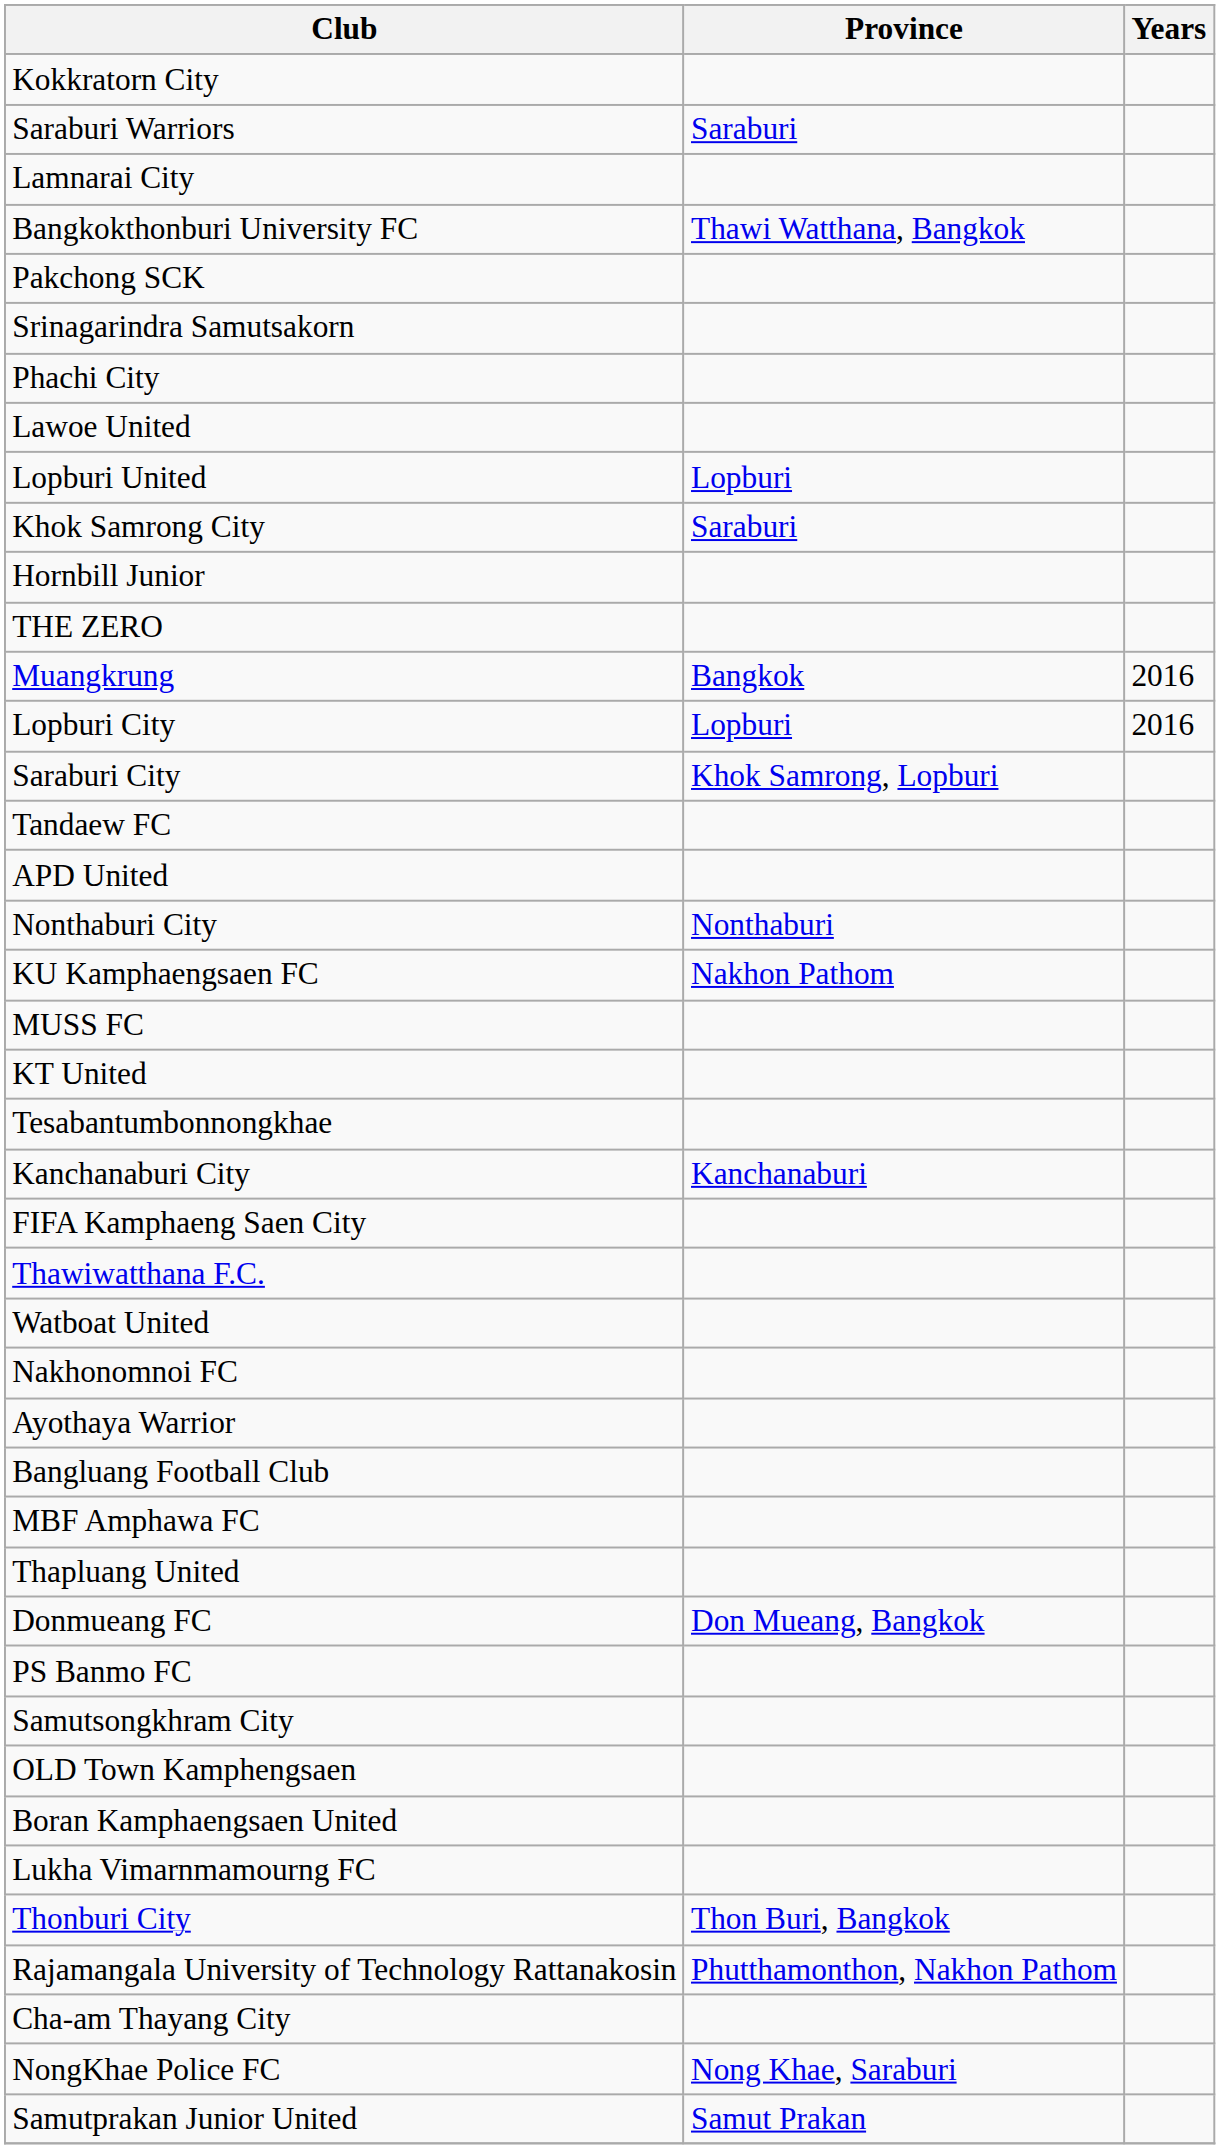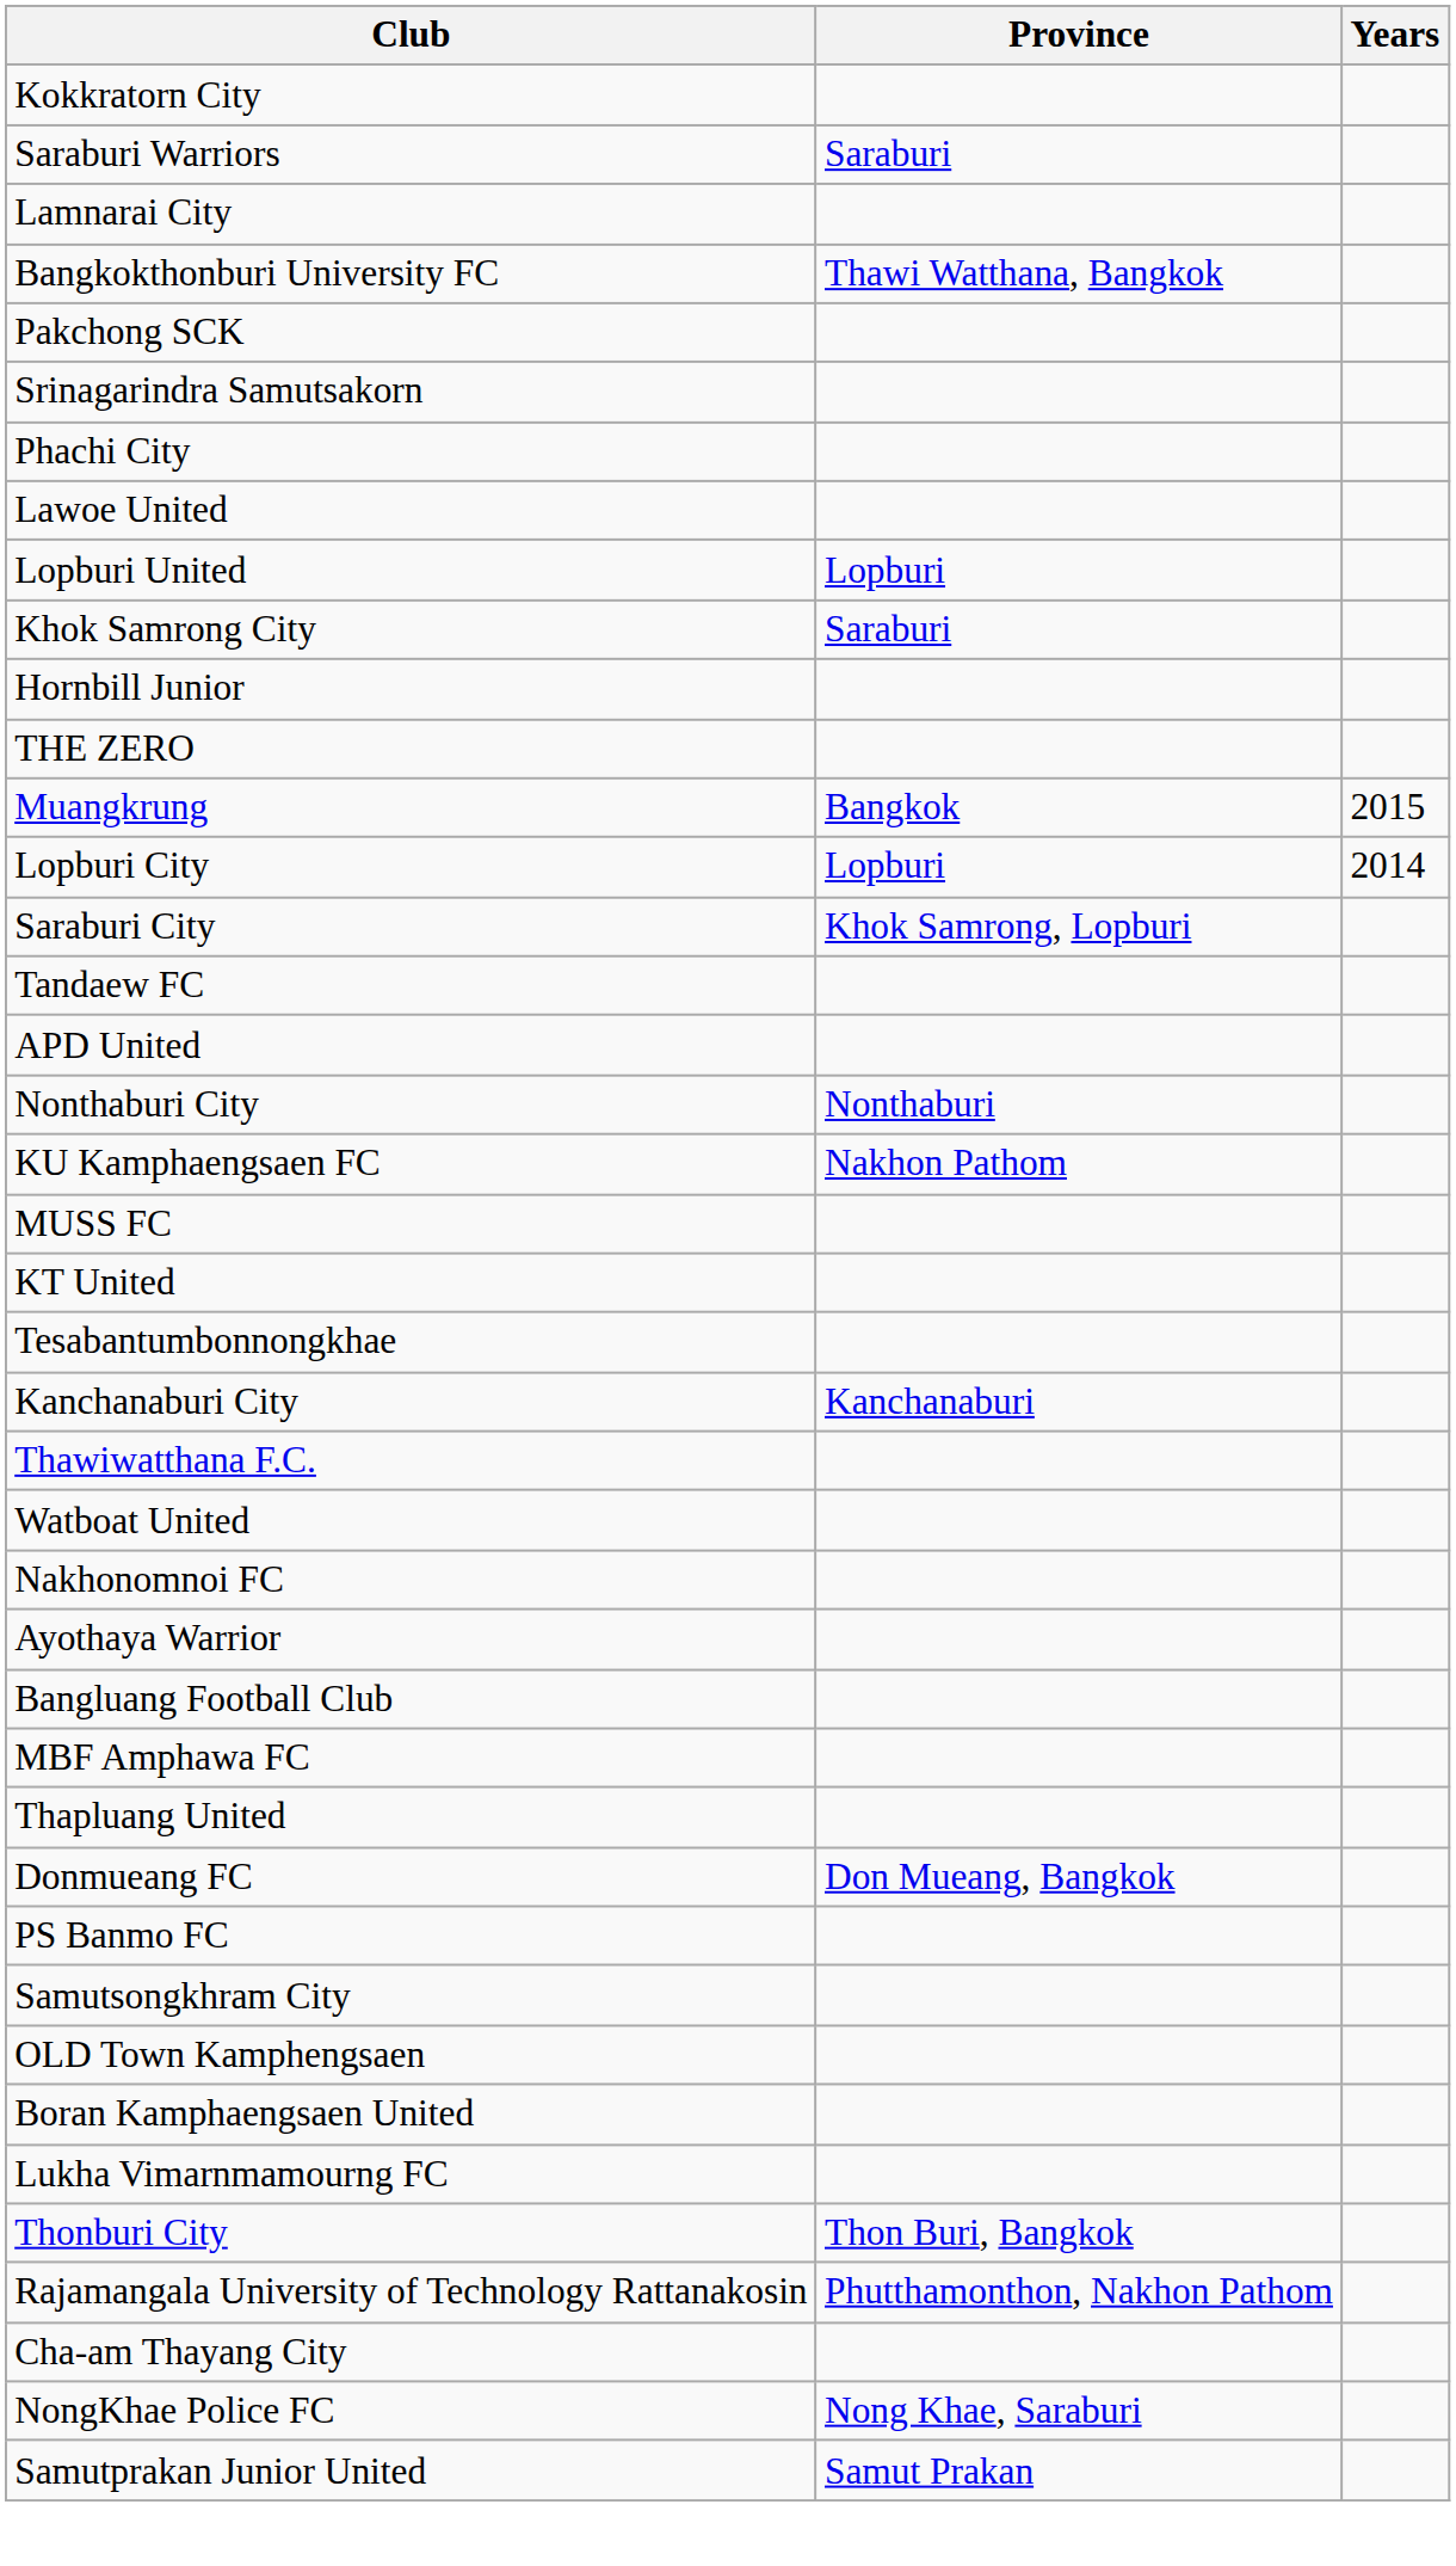 <table class="wikitable">
 <tr>
 <th>Club</th>
 <th>Province</th>
 <th>Years</th>
 </tr>
 <tr>
 <td>Kokkratorn City</td>
 <td></td>
 <td></td>
 </tr>
 <tr>
 <td>Saraburi Warriors</td>
 <td><a href='#'>Saraburi</a></td>
 <td></td>
 </tr>
 <tr>
 <td>Lamnarai City</td>
 <td></td>
 <td></td>
 </tr>
 <tr>
 <td>Bangkokthonburi University FC</td>
 <td><a href='#'>Thawi Watthana</a>, <a href='#'>Bangkok</a></td>
 <td></td>
 </tr>
 <tr>
 <td>Pakchong SCK</td>
 <td></td>
 <td></td>
 </tr>
 <tr>
 <td>Srinagarindra Samutsakorn</td>
 <td></td>
 <td></td>
 </tr>
 <tr>
 <td>Phachi City</td>
 <td></td>
 <td></td>
 </tr>
 <tr>
 <td>Lawoe United</td>
 <td></td>
 <td></td>
 </tr>
 <tr>
 <td>Lopburi United</td>
 <td><a href='#'>Lopburi</a></td>
 <td></td>
 </tr>
 <tr>
 <td>Khok Samrong City</td>
 <td><a href='#'>Saraburi</a></td>
 <td></td>
 </tr>
 <tr>
 <td>Hornbill Junior</td>
 <td></td>
 <td></td>
 </tr>
 <tr>
 <td>THE ZERO</td>
 <td></td>
 <td></td>
 </tr>
 <tr>
 <td><a href='#'>Muangkrung</a></td>
 <td><a href='#'>Bangkok</a></td>
-<td>2016</td>
+<td>2015</td>
 </tr>
 <tr>
 <td>Lopburi City</td>
 <td><a href='#'>Lopburi</a></td>
-<td>2016</td>
+<td>2014</td>
 </tr>
 <tr>
 <td>Saraburi City</td>
 <td><a href='#'>Khok Samrong</a>, <a href='#'>Lopburi</a></td>
 <td></td>
 </tr>
 <tr>
 <td>Tandaew FC</td>
 <td></td>
 <td></td>
 </tr>
 <tr>
 <td>APD United</td>
 <td></td>
 <td></td>
 </tr>
 <tr>
 <td>Nonthaburi City</td>
 <td><a href='#'>Nonthaburi</a></td>
 <td></td>
 </tr>
 <tr>
 <td>KU Kamphaengsaen FC</td>
 <td><a href='#'>Nakhon Pathom</a></td>
 <td></td>
 </tr>
 <tr>
 <td>MUSS FC</td>
 <td></td>
 <td></td>
 </tr>
 <tr>
 <td>KT United</td>
 <td></td>
 <td></td>
 </tr>
 <tr>
 <td>Tesabantumbonnongkhae</td>
 <td></td>
 <td></td>
 </tr>
 <tr>
 <td>Kanchanaburi City</td>
 <td><a href='#'>Kanchanaburi</a></td>
-<td></td>
-</tr>
-<tr>
-<td>FIFA Kamphaeng Saen City</td>
-<td></td>
 <td></td>
 </tr>
 <tr>
 <td><a href='#'>Thawiwatthana F.C.</a></td>
 <td></td>
 <td></td>
 </tr>
 <tr>
 <td>Watboat United</td>
 <td></td>
 <td></td>
 </tr>
 <tr>
 <td>Nakhonomnoi FC</td>
 <td></td>
 <td></td>
 </tr>
 <tr>
 <td>Ayothaya Warrior</td>
 <td></td>
 <td></td>
 </tr>
 <tr>
 <td>Bangluang Football Club</td>
 <td></td>
 <td></td>
 </tr>
 <tr>
 <td>MBF Amphawa FC</td>
 <td></td>
 <td></td>
 </tr>
 <tr>
 <td>Thapluang United</td>
 <td></td>
 <td></td>
 </tr>
 <tr>
 <td>Donmueang FC</td>
 <td><a href='#'>Don Mueang</a>, <a href='#'>Bangkok</a></td>
 <td></td>
 </tr>
 <tr>
 <td>PS Banmo FC</td>
 <td></td>
 <td></td>
 </tr>
 <tr>
 <td>Samutsongkhram City</td>
 <td></td>
 <td></td>
 </tr>
 <tr>
 <td>OLD Town Kamphengsaen</td>
 <td></td>
 <td></td>
 </tr>
 <tr>
 <td>Boran Kamphaengsaen United</td>
 <td></td>
 <td></td>
 </tr>
 <tr>
 <td>Lukha Vimarnmamourng FC</td>
 <td></td>
 <td></td>
 </tr>
 <tr>
 <td><a href='#'>Thonburi City</a></td>
 <td><a href='#'>Thon Buri</a>, <a href='#'>Bangkok</a></td>
 <td></td>
 </tr>
 <tr>
 <td>Rajamangala University of Technology Rattanakosin</td>
 <td><a href='#'>Phutthamonthon</a>, <a href='#'>Nakhon Pathom</a></td>
 <td></td>
 </tr>
 <tr>
 <td>Cha-am Thayang City</td>
 <td></td>
 <td></td>
 </tr>
 <tr>
 <td>NongKhae Police FC</td>
 <td><a href='#'>Nong Khae</a>, <a href='#'>Saraburi</a></td>
 <td></td>
 </tr>
 <tr>
 <td>Samutprakan Junior United</td>
 <td><a href='#'>Samut Prakan</a></td>
 <td></td>
 </tr>
 <tr>
 </tr>
 </table>
